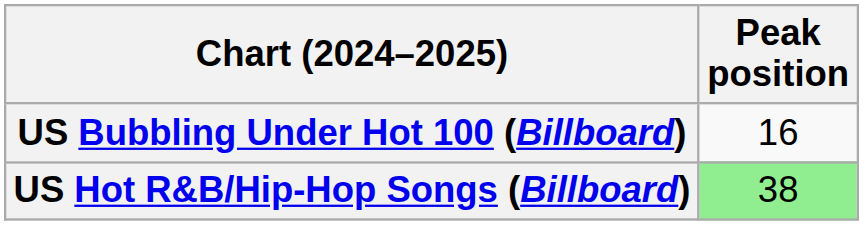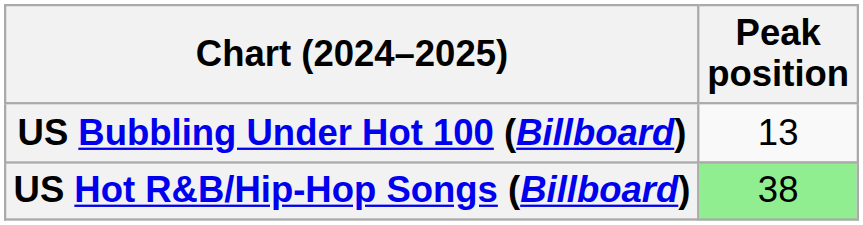 <table class="wikitable sortable plainrowheaders" style="text-align:center">
 <tr>
 <th scope="col">Chart (2024–2025)</th>
 <th scope="col">Peak<br>position</th>
 </tr>
 <tr>
 <th scope="row">US <a href='#'>Bubbling Under Hot 100</a> (<em><a href='#'>Billboard</a></em>)</th>
-<td>16</td>
+<td>13</td>
 </tr>
 <tr>
 <th scope="row">US <a href='#'>Hot R&B/Hip-Hop Songs</a> (<em><a href='#'>Billboard</a></em>)</th>
 <td style="background: lightgreen;">38</td>
 </tr>
 </table>
